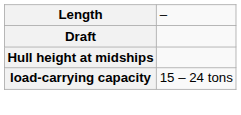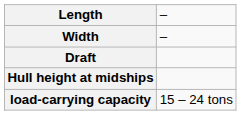 <table class="wikitable" align="left">
 <tr>
 <th>Length</th>
+<td> – </td>
+</tr>
+<tr>
+<th>Width</th>
 <td> – </td>
 </tr>
 <tr>
 <th>Draft</th>
 <td></td>
 </tr>
 <tr>
 <th>Hull height at midships</th>
 <td></td>
 </tr>
 <tr>
 <th>load-carrying capacity</th>
 <td>15 – 24 tons</td>
 </tr>
 </table>
